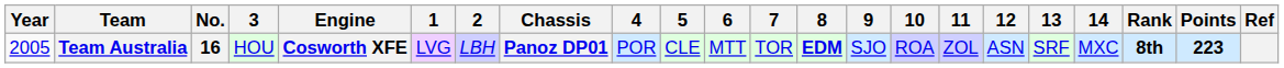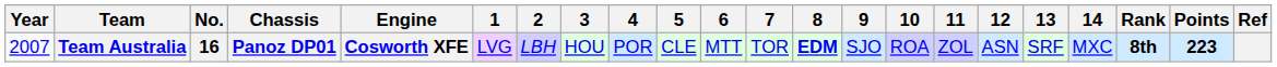 <table class="wikitable" style="text-align:center; font-size:85%;">
 <tr>
 <th>Year</th>
 <th>Team</th>
 <th>No.</th>
-<th>3</th>
+<th>Chassis</th>
 <th>Engine</th>
 <th>1</th>
 <th>2</th>
-<th>Chassis</th>
+<th>3</th>
 <th>4</th>
 <th>5</th>
 <th>6</th>
 <th>7</th>
 <th>8</th>
 <th>9</th>
 <th>10</th>
 <th>11</th>
 <th>12</th>
 <th>13</th>
 <th>14</th>
 <th>Rank</th>
 <th>Points</th>
 <th>Ref</th>
 </tr>
 <tr>
-<td><a href='#'>2005</a></td>
+<td><a href='#'>2007</a></td>
 <th nowrap><a href='#'>Team Australia</a></th>
 <th>16</th>
-<td style="background:#DFFFDF;"><a href='#'>HOU</a><br></td>
+<th nowrap><a href='#'>Panoz DP01</a></th>
 <th nowrap><a href='#'>Cosworth</a> XFE</th>
 <td style="background:#EFCFFF;"><a href='#'>LVG</a><br></td>
 <td style="background:#CFCFFF;"><em><a href='#'>LBH</a></em><br></td>
-<th nowrap><a href='#'>Panoz DP01</a></th>
+<td style="background:#DFFFDF;"><a href='#'>HOU</a><br></td>
 <td style="background:#CFEAFF;"><a href='#'>POR</a><br></td>
 <td style="background:#DFFFDF;"><a href='#'>CLE</a><br></td>
 <td style="background:#DFFFDF;"><a href='#'>MTT</a><br></td>
 <td style="background:#DFFFDF;"><a href='#'>TOR</a><br></td>
 <td style="background:#DFFFDF;"><strong><a href='#'>EDM</a><br></strong></td>
 <td style="background:#CFEAFF;"><a href='#'>SJO</a><br></td>
 <td style="background:#CFCFFF;"><a href='#'>ROA</a><br></td>
 <td style="background:#CFCFFF;"><a href='#'>ZOL</a><br></td>
 <td style="background:#CFEAFF;"><a href='#'>ASN</a><br></td>
 <td style="background:#DFFFDF;"><a href='#'>SRF</a><br></td>
 <td style="background:#CFEAFF;"><a href='#'>MXC</a><br></td>
 <td style="background:#CFEAFF;"><strong>8th</strong></td>
 <td style="background:#CFEAFF;"><strong>223</strong></td>
 <th></th>
 </tr>
 </table>
